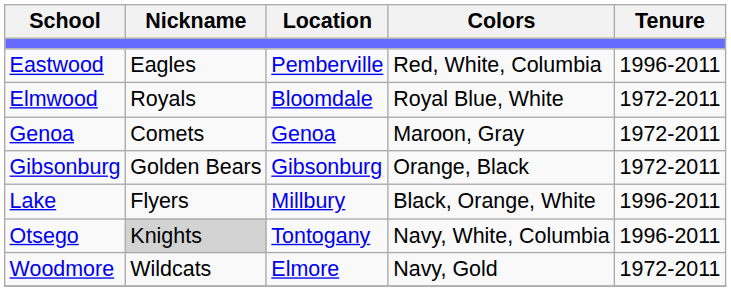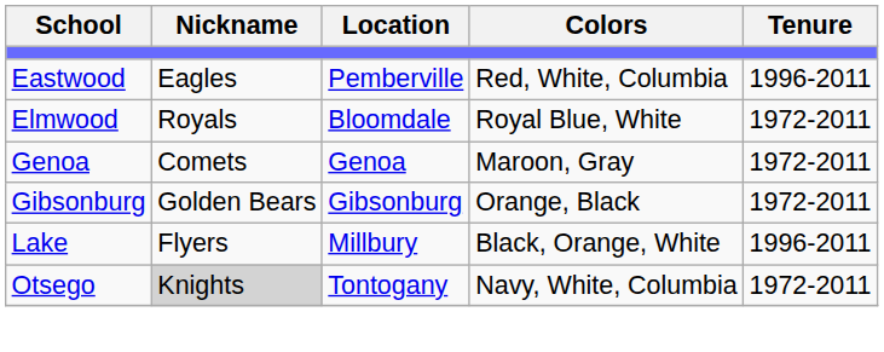 <table class="wikitable sortable">
 <tr>
 <th>School</th>
 <th>Nickname</th>
 <th>Location</th>
 <th>Colors</th>
 <th>Tenure</th>
 </tr>
 <tr>
 <th colspan="5" style="background:#676AFE;"></th>
 </tr>
 <tr>
 <td><a href='#'>Eastwood</a></td>
 <td>Eagles</td>
 <td><a href='#'>Pemberville</a></td>
 <td>Red, White, Columbia <br>  </td>
 <td>1996-2011</td>
 </tr>
 <tr>
 <td><a href='#'>Elmwood</a></td>
 <td>Royals</td>
 <td><a href='#'>Bloomdale</a></td>
 <td>Royal Blue, White<br> </td>
 <td>1972-2011</td>
 </tr>
 <tr>
 <td><a href='#'>Genoa</a></td>
 <td>Comets</td>
 <td><a href='#'>Genoa</a></td>
 <td>Maroon, Gray <br>  </td>
 <td>1972-2011</td>
 </tr>
 <tr>
 <td><a href='#'>Gibsonburg</a></td>
 <td>Golden Bears</td>
 <td><a href='#'>Gibsonburg</a></td>
 <td>Orange, Black<br> </td>
 <td>1972-2011</td>
 </tr>
 <tr>
 <td><a href='#'>Lake</a></td>
 <td>Flyers</td>
 <td><a href='#'>Millbury</a></td>
 <td>Black, Orange, White <br>   </td>
 <td>1996-2011</td>
 </tr>
 <tr>
 <td><a href='#'>Otsego</a></td>
 <td style="background: lightgrey;">Knights</td>
 <td><a href='#'>Tontogany</a></td>
 <td>Navy, White, Columbia <br>   </td>
-<td>1996-2011</td>
-</tr>
-<tr>
-<td><a href='#'>Woodmore</a></td>
-<td>Wildcats</td>
-<td><a href='#'>Elmore</a></td>
-<td>Navy, Gold <br>  </td>
 <td>1972-2011</td>
 </tr>
 <tr>
 </tr>
 </table>
